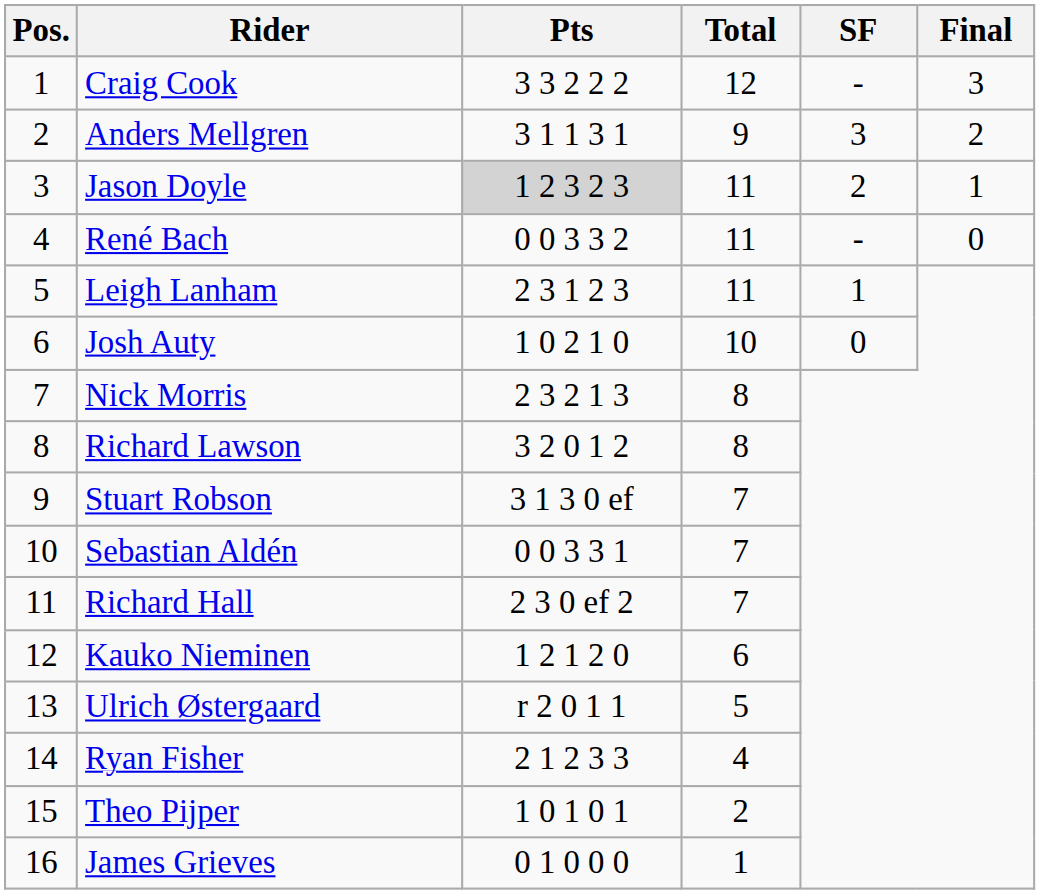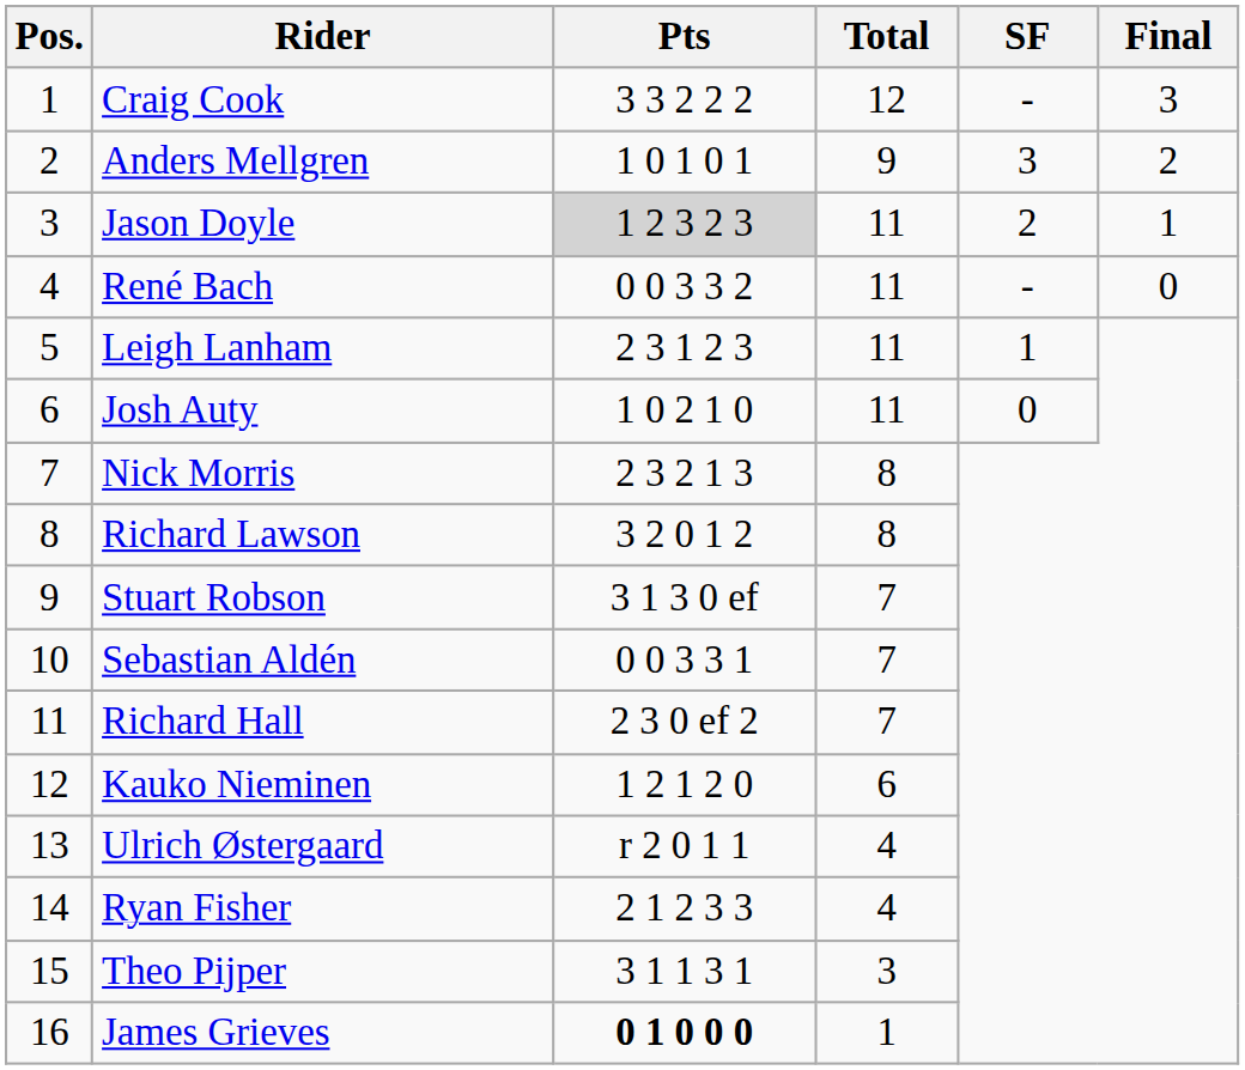 <table class=wikitable>
 <tr>
 <th width=25px>Pos.</th>
 <th width=180px>Rider</th>
 <th width=100px>Pts</th>
 <th width=50px>Total</th>
 <th width=50px>SF</th>
 <th width=50px>Final</th>
 </tr>
 <tr align=center >
 <td>1</td>
 <td align=left> <a href='#'>Craig Cook</a></td>
 <td>3	3	2	2	2</td>
 <td>12</td>
 <td>-</td>
 <td>3</td>
 </tr>
 <tr align=center>
 <td>2</td>
 <td align=left> <a href='#'>Anders Mellgren</a></td>
-<td>3	1	1	3	1</td>
+<td>1	0	1	0	1</td>
 <td>9</td>
 <td>3</td>
 <td>2</td>
 </tr>
 <tr align=center>
 <td>3</td>
 <td align=left> <a href='#'>Jason Doyle</a></td>
 <td style="background: lightgrey;">1	2	3	2	3</td>
 <td>11</td>
 <td>2</td>
 <td>1</td>
 </tr>
 <tr align=center>
 <td>4</td>
 <td align=left> <a href='#'>René Bach</a></td>
 <td>0	0	3	3	2</td>
 <td>11</td>
 <td>-</td>
 <td>0</td>
 </tr>
 <tr align=center>
 <td>5</td>
 <td align=left> <a href='#'>Leigh Lanham</a></td>
 <td>2	3	1	2	3</td>
 <td>11</td>
 <td>1</td>
 </tr>
 <tr align=center>
 <td>6</td>
 <td align=left> <a href='#'>Josh Auty</a></td>
 <td>1	0	2	1	0</td>
-<td>10</td>
+<td>11</td>
 <td>0</td>
 </tr>
 <tr align=center>
 <td>7</td>
 <td align=left> <a href='#'>Nick Morris</a></td>
 <td>2	3	2	1	3</td>
 <td>8</td>
 </tr>
 <tr align=center>
 <td>8</td>
 <td align=left> <a href='#'>Richard Lawson</a></td>
 <td>3	2	0	1	2</td>
 <td>8</td>
 </tr>
 <tr align=center>
 <td>9</td>
 <td align=left> <a href='#'>Stuart Robson</a></td>
 <td>3	1	3	0	ef</td>
 <td>7</td>
 </tr>
 <tr align=center>
 <td>10</td>
 <td align=left> <a href='#'>Sebastian Aldén</a></td>
 <td>0	0	3	3	1</td>
 <td>7</td>
 </tr>
 <tr align=center>
 <td>11</td>
 <td align=left> <a href='#'>Richard Hall</a></td>
 <td>2	3	0	ef	2</td>
 <td>7</td>
 </tr>
 <tr align=center>
 <td>12</td>
 <td align=left> <a href='#'>Kauko Nieminen</a></td>
 <td>1	2	1	2	0</td>
 <td>6</td>
 </tr>
 <tr align=center>
 <td>13</td>
 <td align=left> <a href='#'>Ulrich Østergaard</a></td>
 <td>r	2	0	1	1</td>
-<td>5</td>
+<td>4</td>
 </tr>
 <tr align=center>
 <td>14</td>
 <td align=left> <a href='#'>Ryan Fisher</a></td>
 <td>2	1	2	3	3</td>
 <td>4</td>
 </tr>
 <tr align=center>
 <td>15</td>
 <td align=left> <a href='#'>Theo Pijper</a></td>
-<td>1	0	1	0	1</td>
-<td>2</td>
+<td>3	1	1	3	1</td>
+<td>3</td>
 </tr>
 <tr align=center>
 <td>16</td>
 <td align=left> <a href='#'>James Grieves</a></td>
-<td>0	1	0	0	0</td>
+<td><strong>0	1	0	0	0</strong></td>
 <td>1</td>
 </tr>
 </table>
